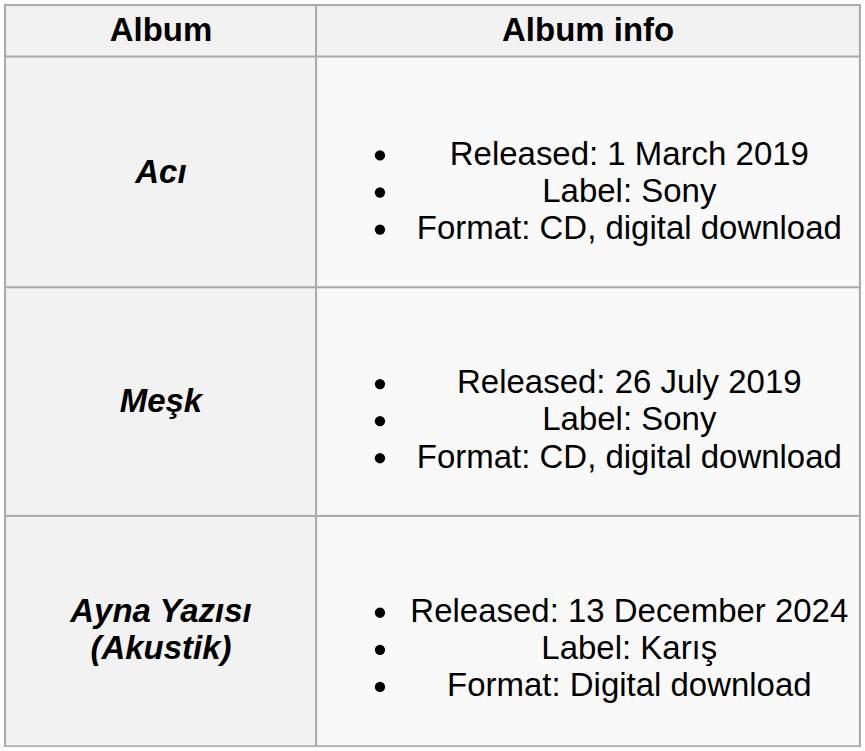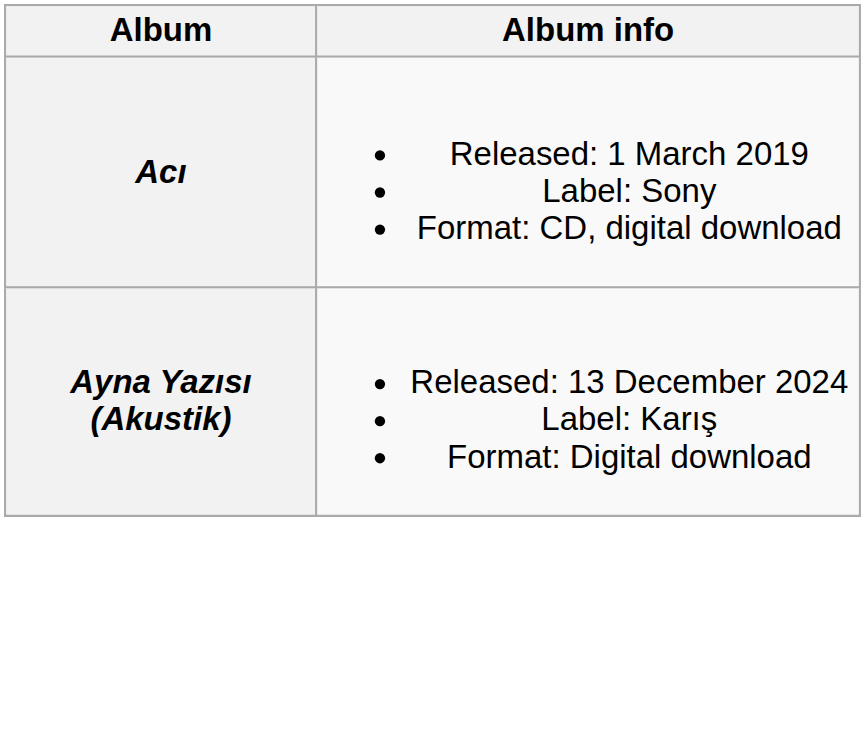 <table class="wikitable plainrowheaders" style="text-align:center;" border="1">
 <tr>
 <th scope="col" style="width:9em;">Album</th>
 <th scope="col" style="width:16em;">Album info</th>
 </tr>
 <tr>
 <th scope="row"><em>Acı</em></th>
 <td><br><ul><li>Released: 1 March 2019</li><li>Label: Sony</li><li>Format: CD, digital download</li></ul></td>
 </tr>
 <tr>
-<th scope="row"><em>Meşk</em></th>
-<td><br><ul><li>Released: 26 July 2019</li><li>Label: Sony</li><li>Format: CD, digital download</li></ul></td>
-</tr>
-<tr>
 <th scope="row"><em>Ayna Yazısı (Akustik)</em></th>
 <td><br><ul><li>Released: 13 December 2024</li><li>Label: Karış</li><li>Format: Digital download</li></ul></td>
 </tr>
 <tr>
 </tr>
 </table>
